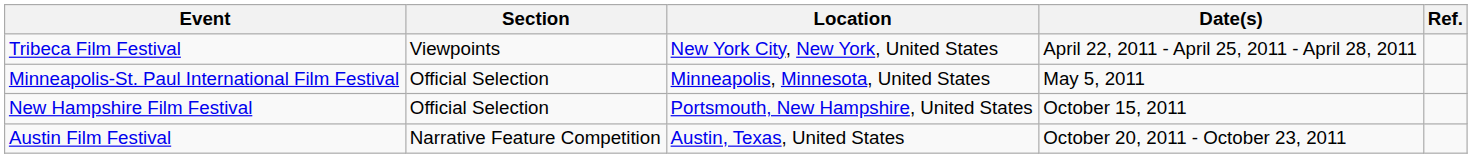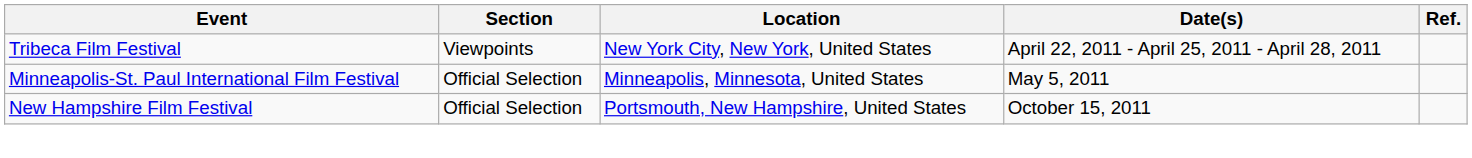 <table class="wikitable" style="width:99%;">
 <tr>
 <th>Event</th>
 <th>Section</th>
 <th>Location</th>
 <th>Date(s)</th>
 <th>Ref.</th>
 </tr>
 <tr>
 <td rowspan="1"><a href='#'>Tribeca Film Festival</a></td>
 <td>Viewpoints</td>
 <td><a href='#'>New York City</a>, <a href='#'>New York</a>, United States</td>
 <td>April 22, 2011 - April 25, 2011 - April 28, 2011</td>
 <td style="text-align:center;"></td>
 </tr>
 <tr>
 <td rowspan="1"><a href='#'>Minneapolis-St. Paul International Film Festival</a></td>
 <td>Official Selection</td>
 <td><a href='#'>Minneapolis</a>, <a href='#'>Minnesota</a>, United States</td>
 <td>May 5, 2011</td>
 <td style="text-align:center;"></td>
 </tr>
 <tr>
 <td rowspan="1"><a href='#'>New Hampshire Film Festival</a></td>
 <td>Official Selection</td>
 <td><a href='#'>Portsmouth, New Hampshire</a>, United States</td>
 <td>October 15, 2011</td>
 <td style="text-align:center;"></td>
 </tr>
-<tr>
-<td rowspan="1"><a href='#'>Austin Film Festival</a></td>
-<td>Narrative Feature Competition</td>
-<td><a href='#'>Austin, Texas</a>, United States</td>
-<td>October 20, 2011 - October 23, 2011</td>
-<td style="text-align:center;"></td>
-</tr>
 </table>
